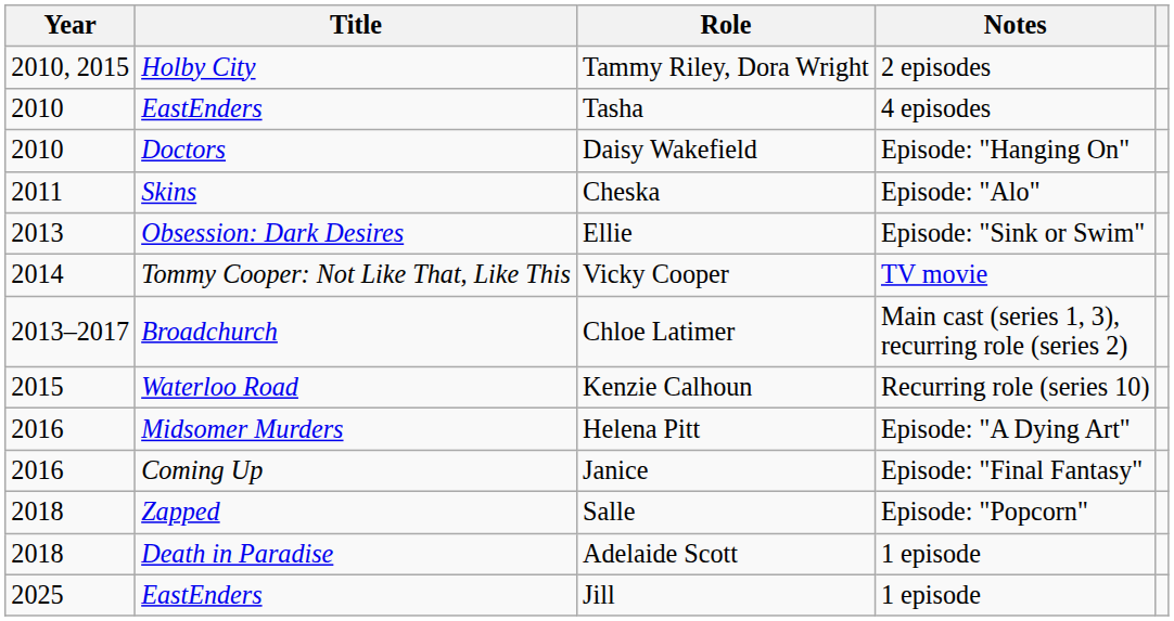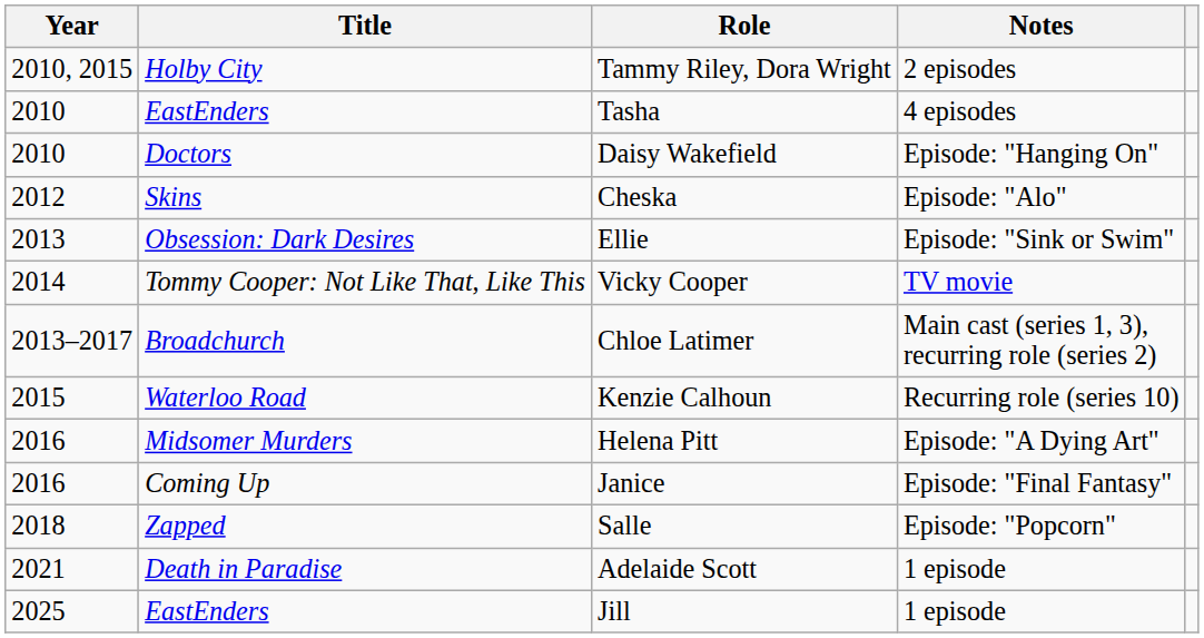 <table class="wikitable sortable">
 <tr>
 <th>Year</th>
 <th>Title</th>
 <th>Role</th>
 <th class="unsortable">Notes</th>
 <th></th>
 </tr>
 <tr>
 <td>2010, 2015</td>
 <td><em><a href='#'>Holby City</a></em></td>
 <td>Tammy Riley, Dora Wright</td>
 <td>2 episodes</td>
 <td></td>
 </tr>
 <tr>
 <td>2010</td>
 <td><em><a href='#'>EastEnders</a></em></td>
 <td>Tasha</td>
 <td>4 episodes</td>
 <td></td>
 </tr>
 <tr>
 <td>2010</td>
 <td><em><a href='#'>Doctors</a></em></td>
 <td>Daisy Wakefield</td>
 <td>Episode: "Hanging On"</td>
 <td></td>
 </tr>
 <tr>
-<td>2011</td>
+<td>2012</td>
 <td><em><a href='#'>Skins</a></em></td>
 <td>Cheska</td>
 <td>Episode: "Alo"</td>
 <td></td>
 </tr>
 <tr>
 <td>2013</td>
 <td><em><a href='#'>Obsession: Dark Desires</a></em></td>
 <td>Ellie</td>
 <td>Episode: "Sink or Swim"</td>
 <td></td>
 </tr>
 <tr>
 <td>2014</td>
 <td><em>Tommy Cooper: Not Like That, Like This</em></td>
 <td>Vicky Cooper</td>
 <td><a href='#'>TV movie</a></td>
 <td></td>
 </tr>
 <tr>
 <td>2013–2017</td>
 <td><em><a href='#'>Broadchurch</a></em></td>
 <td>Chloe Latimer</td>
 <td>Main cast (series 1, 3),<br>recurring role (series 2)</td>
 <td></td>
 </tr>
 <tr>
 <td>2015</td>
 <td><em><a href='#'>Waterloo Road</a></em></td>
 <td>Kenzie Calhoun</td>
 <td>Recurring role (series 10)</td>
 <td></td>
 </tr>
 <tr>
 <td>2016</td>
 <td><em><a href='#'>Midsomer Murders</a></em></td>
 <td>Helena Pitt</td>
 <td>Episode: "A Dying Art"</td>
 <td></td>
 </tr>
 <tr>
 <td>2016</td>
 <td><em>Coming Up</em></td>
 <td>Janice</td>
 <td>Episode: "Final Fantasy"</td>
 <td></td>
 </tr>
 <tr>
 <td>2018</td>
 <td><em><a href='#'>Zapped</a></em></td>
 <td>Salle</td>
 <td>Episode: "Popcorn"</td>
 <td></td>
 </tr>
 <tr>
-<td>2018</td>
+<td>2021</td>
 <td><em><a href='#'>Death in Paradise</a></em></td>
 <td>Adelaide Scott</td>
 <td>1 episode</td>
 <td></td>
 </tr>
 <tr>
 <td>2025</td>
 <td><em><a href='#'>EastEnders</a></em></td>
 <td>Jill</td>
 <td>1 episode</td>
 <td></td>
 </tr>
 </table>
